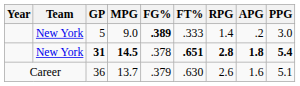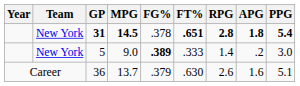 <table class="wikitable sortable" style="font-size:95%; text-align:right;">
 <tr>
 <th>Year</th>
 <th>Team</th>
 <th>GP</th>
 <th>MPG</th>
 <th>FG%</th>
 <th>FT%</th>
 <th>RPG</th>
 <th>APG</th>
 <th>PPG</th>
 </tr>
 <tr>
 <td style="text-align:left;"></td>
 <td style="text-align:left;"><a href='#'>New York</a></td>
+<td><strong>31</strong></td>
+<td><strong>14.5</strong></td>
+<td>.378</td>
+<td><strong>.651</strong></td>
+<td><strong>2.8</strong></td>
+<td><strong>1.8</strong></td>
+<td><strong>5.4</strong></td>
+</tr>
+<tr>
+<td style="text-align:left;"></td>
+<td style="text-align:left;"><a href='#'>New York</a></td>
 <td>5</td>
 <td>9.0</td>
 <td><strong>.389</strong></td>
 <td>.333</td>
 <td>1.4</td>
 <td>.2</td>
 <td>3.0</td>
-</tr>
-<tr>
-<td style="text-align:left;"></td>
-<td style="text-align:left;"><a href='#'>New York</a></td>
-<td><strong>31</strong></td>
-<td><strong>14.5</strong></td>
-<td>.378</td>
-<td><strong>.651</strong></td>
-<td><strong>2.8</strong></td>
-<td><strong>1.8</strong></td>
-<td><strong>5.4</strong></td>
 </tr>
 <tr class="sortbottom">
 <td style="text-align:center;" colspan="2">Career</td>
 <td>36</td>
 <td>13.7</td>
 <td>.379</td>
 <td>.630</td>
 <td>2.6</td>
 <td>1.6</td>
 <td>5.1</td>
 </tr>
 </table>
